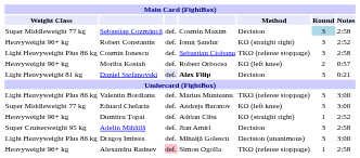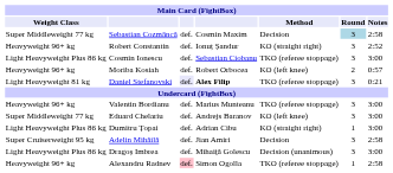 <table class="toccolours" style="font-size: 70%;">
 <tr>
 <th colspan="8" style="background-color: #ccf; color: #000080; text-align: center;"><strong>Main Card (FightBox)</strong></th>
 </tr>
 <tr>
 <th colspan="1" style="background-color: #E6E8FA; color: #000000; text-align: center;">Weight Class</th>
 <th colspan="1" style="background-color: #E6E8FA; color: #000000; text-align: center;"></th>
 <th colspan="1" style="background-color: #E6E8FA; color: #000000; text-align: center;"></th>
 <th colspan="1" style="background-color: #E6E8FA; color: #000000; text-align: center;"></th>
 <th colspan="1" style="background-color: #E6E8FA; color: #000000; text-align: center;">Method</th>
 <th colspan="1" style="background-color: #E6E8FA; color: #000000; text-align: center;">Round</th>
 <th colspan="1" style="background-color: #E6E8FA; color: #000000; text-align: center;">Notes</th>
 </tr>
 <tr>
 <td>Super Middleweight 77 kg</td>
 <td> <a href='#'>Sebastian Cozmâncă</a></td>
 <td align=center>def.</td>
 <td> Cosmin Maxim</td>
 <td>Decision</td>
 <td align=center style="background: lightblue;">3</td>
 <td>2:58</td>
 </tr>
 <tr>
 <td>Heavyweight 96+ kg</td>
 <td> Robert Constantin</td>
 <td align=center>def.</td>
 <td> Ionuț Șandur</td>
 <td>KO (straight right)</td>
 <td align=center>3</td>
 <td>2:52</td>
 </tr>
 <tr>
 <td>Light Heavyweight Plus 86 kg</td>
 <td> Cosmin Ionescu</td>
 <td align=center>def.</td>
 <td> <a href='#'>Sebastian Ciobanu</a></td>
 <td>TKO (referee stoppage)</td>
 <td align=center>3</td>
-<td>2:58</td>
+<td>3:00</td>
 </tr>
 <tr>
 <td>Heavyweight 96+ kg</td>
 <td> Moriba Kosiah</td>
 <td align=center>def.</td>
 <td> Robert Orbocea</td>
 <td>KO (left knee)</td>
 <td align=center>2</td>
 <td>0:57</td>
 </tr>
 <tr>
 <td>Light Heavyweight 81 kg</td>
 <td> <a href='#'>Daniel Stefanovski</a></td>
 <td align=center style="background: lavender;">def.</td>
 <td><strong> Alex Filip</strong></td>
-<td>Decision</td>
+<td>TKO (referee stoppage)</td>
 <td align=center>3</td>
 <td>0:21</td>
 </tr>
 <tr>
 <th colspan="8" style="background-color: #ccf; color: #000080; text-align: center;"><strong>Undercard (FightBox)</strong></th>
 </tr>
 <tr>
-<td>Light Heavyweight Plus 86 kg</td>
+<td>Heavyweight 96+ kg</td>
 <td> Valentin Bordianu</td>
 <td align=center>def.</td>
 <td> Marius Munteanu</td>
 <td>TKO (referee stoppage)</td>
 <td align=center>3</td>
 <td>3:00</td>
 </tr>
 <tr>
 <td>Super Middleweight 77 kg</td>
 <td> Eduard Chelariu</td>
 <td align=center>def.</td>
 <td> Andrejs Baranov</td>
 <td>KO (left knee)</td>
 <td align=center>3</td>
 <td>3:00</td>
 </tr>
 <tr>
-<td>Heavyweight 96+ kg</td>
+<td>Light Heavyweight Plus 86 kg</td>
 <td> Dumitru Țopai</td>
 <td align=center>def.</td>
 <td> Adrian Cibu</td>
 <td>KO (straight right)</td>
 <td align=center>1</td>
-<td>2:52</td>
+<td>3:00</td>
 </tr>
 <tr>
 <td>Super Cruiserweight 95 kg</td>
 <td> <a href='#'>Adelin Mihăilă</a></td>
 <td align=center>def.</td>
 <td> Jian Amiri</td>
 <td>Decision</td>
 <td align=center>3</td>
 <td>2:58</td>
 </tr>
 <tr>
 <td>Light Heavyweight Plus 86 kg</td>
 <td> Dragoș Imbrea</td>
 <td align=center>def.</td>
 <td> Mihaiţă Golescu</td>
 <td>Decision (unanimous)</td>
 <td align=center>3</td>
 <td>3:00</td>
 </tr>
 <tr>
 <td>Heavyweight 96+ kg</td>
 <td> Alexandru Radnev</td>
 <td align=center style="background: pink;">def.</td>
 <td> Simon Ogolla</td>
 <td>TKO (referee stoppage)</td>
 <td align=center>1</td>
 <td>2:58</td>
 </tr>
 <tr>
 </tr>
 </table>
